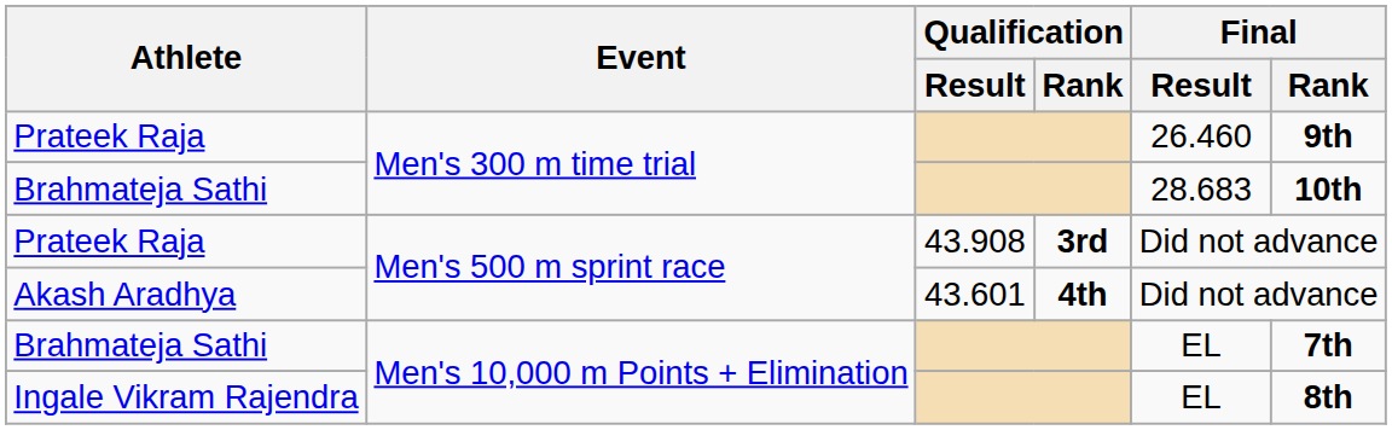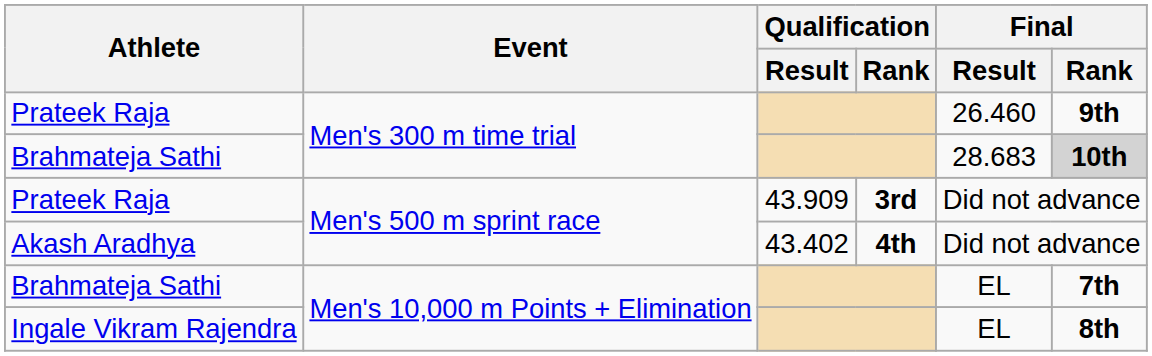 <table class="wikitable" border="1" style="font-size:90%">
 <tr>
 <th rowspan=2>Athlete</th>
 <th rowspan=2>Event</th>
 <th colspan=2>Qualification</th>
 <th colspan=2>Final</th>
 </tr>
 <tr>
 <th>Result</th>
 <th>Rank</th>
 <th>Result</th>
 <th>Rank</th>
 </tr>
 <tr>
 <td><a href='#'>Prateek Raja</a></td>
 <td rowspan=2><a href='#'>Men's 300 m time trial</a></td>
 <td bgcolor=wheat colspan="2"></td>
 <td align=center>26.460</td>
 <td align=center><strong>9th</strong></td>
 </tr>
 <tr>
 <td><a href='#'>Brahmateja Sathi</a></td>
 <td bgcolor=wheat colspan="2"></td>
 <td align=center>28.683</td>
-<td align=center><strong>10th</strong></td>
+<td align=center style="background: lightgrey;"><strong>10th</strong></td>
 </tr>
 <tr>
 <td><a href='#'>Prateek Raja</a></td>
 <td rowspan=2><a href='#'>Men's 500 m sprint race</a></td>
-<td align=center>43.908</td>
+<td align=center>43.909</td>
 <td align=center><strong>3rd</strong></td>
 <td align=center colspan="2">Did not advance</td>
 </tr>
 <tr>
 <td><a href='#'>Akash Aradhya</a></td>
-<td align=center>43.601</td>
+<td align=center>43.402</td>
 <td align=center><strong>4th</strong></td>
 <td align=center colspan="2">Did not advance</td>
 </tr>
 <tr>
 <td><a href='#'>Brahmateja Sathi</a></td>
 <td rowspan=2><a href='#'>Men's 10,000 m Points + Elimination</a></td>
 <td bgcolor=wheat colspan="2"></td>
 <td align=center>EL</td>
 <td align=center><strong>7th</strong></td>
 </tr>
 <tr>
 <td><a href='#'>Ingale Vikram Rajendra</a></td>
 <td bgcolor=wheat colspan="2"></td>
 <td align=center>EL</td>
 <td align=center><strong>8th</strong></td>
 </tr>
 </table>
